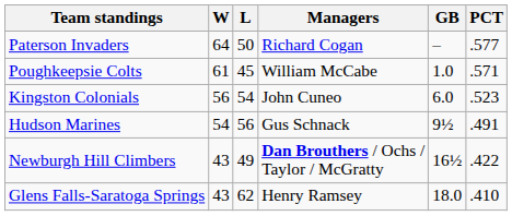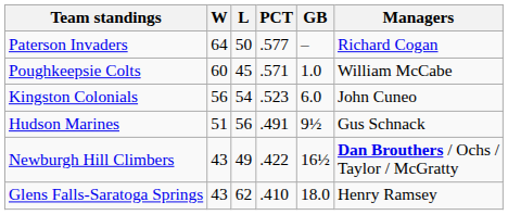 <table class="wikitable">
 <tr>
 <th>Team standings</th>
 <th>W</th>
 <th>L</th>
+<th>PCT</th>
+<th>GB</th>
 <th>Managers</th>
-<th>GB</th>
-<th>PCT</th>
 </tr>
 <tr>
 <td><a href='#'>Paterson Invaders</a></td>
 <td>64</td>
 <td>50</td>
+<td>.577</td>
+<td>–</td>
 <td><a href='#'>Richard Cogan</a></td>
-<td>–</td>
-<td>.577</td>
 </tr>
 <tr>
 <td><a href='#'>Poughkeepsie Colts</a></td>
-<td>61</td>
+<td>60</td>
 <td>45</td>
+<td>.571</td>
+<td>1.0</td>
 <td>William McCabe</td>
-<td>1.0</td>
-<td>.571</td>
 </tr>
 <tr>
 <td><a href='#'>Kingston Colonials</a></td>
 <td>56</td>
 <td>54</td>
+<td>.523</td>
+<td>6.0</td>
 <td>John Cuneo</td>
-<td>6.0</td>
-<td>.523</td>
 </tr>
 <tr>
 <td><a href='#'>Hudson Marines</a></td>
-<td>54</td>
+<td>51</td>
 <td>56</td>
+<td>.491</td>
+<td>9½</td>
 <td>Gus Schnack</td>
-<td>9½</td>
-<td>.491</td>
 </tr>
 <tr>
 <td><a href='#'>Newburgh Hill Climbers</a></td>
 <td>43</td>
 <td>49</td>
+<td>.422</td>
+<td>16½</td>
 <td><strong><a href='#'>Dan Brouthers</a></strong> / Ochs /<br> Taylor / McGratty</td>
-<td>16½</td>
-<td>.422</td>
 </tr>
 <tr>
 <td><a href='#'>Glens Falls-Saratoga Springs</a></td>
 <td>43</td>
 <td>62</td>
+<td>.410</td>
+<td>18.0</td>
 <td>Henry Ramsey</td>
-<td>18.0</td>
-<td>.410</td>
 </tr>
 </table>
